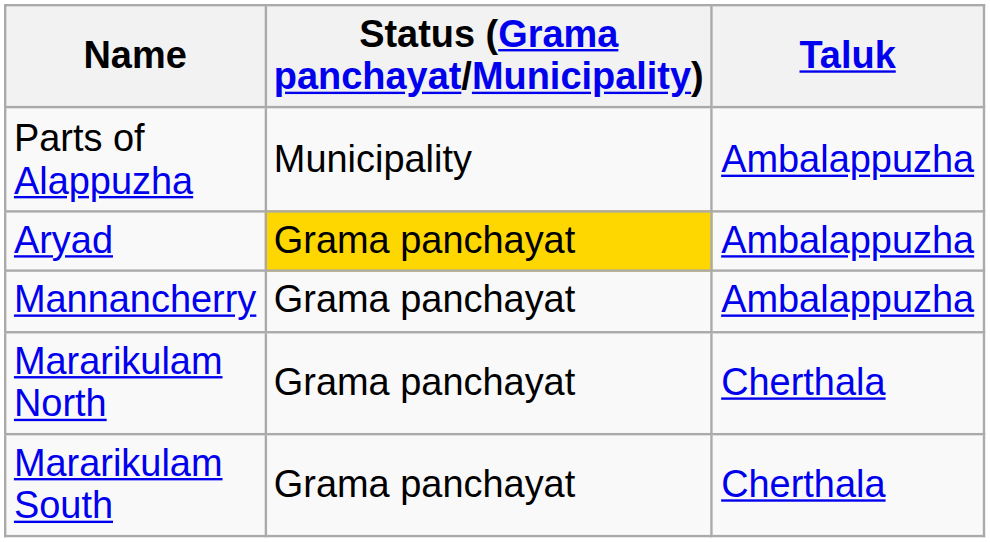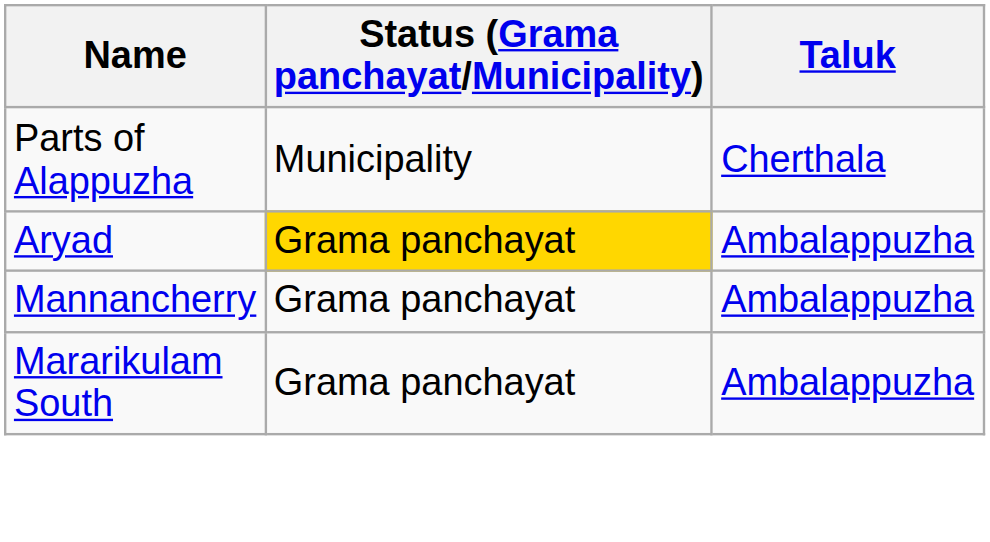 <table class="wikitable sortable static-row-numbers static-row-header-hash">
 <tr>
 <th width="100px">Name</th>
 <th width="130px">Status (<a href='#'>Grama panchayat</a>/<a href='#'>Municipality</a>)</th>
 <th width="100px"><a href='#'>Taluk</a></th>
 </tr>
 <tr>
 <td>Parts of<br><a href='#'>Alappuzha</a></td>
 <td>Municipality</td>
-<td><a href='#'>Ambalappuzha</a></td>
+<td><a href='#'>Cherthala</a></td>
 </tr>
 <tr>
 <td><a href='#'>Aryad</a></td>
 <td style="background: gold;">Grama panchayat</td>
 <td><a href='#'>Ambalappuzha</a></td>
 </tr>
 <tr>
 <td><a href='#'>Mannancherry</a></td>
 <td>Grama panchayat</td>
 <td><a href='#'>Ambalappuzha</a></td>
 </tr>
 <tr>
-<td><a href='#'>Mararikulam North</a></td>
-<td>Grama panchayat</td>
-<td><a href='#'>Cherthala</a></td>
-</tr>
-<tr>
 <td><a href='#'>Mararikulam South</a></td>
 <td>Grama panchayat</td>
-<td><a href='#'>Cherthala</a></td>
+<td><a href='#'>Ambalappuzha</a></td>
 </tr>
 </table>
